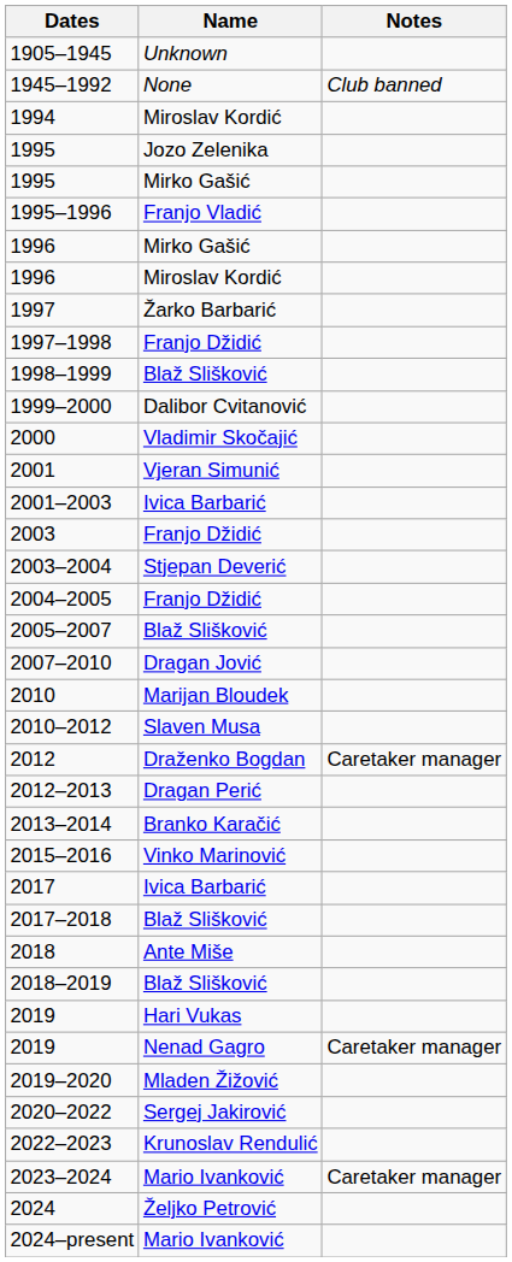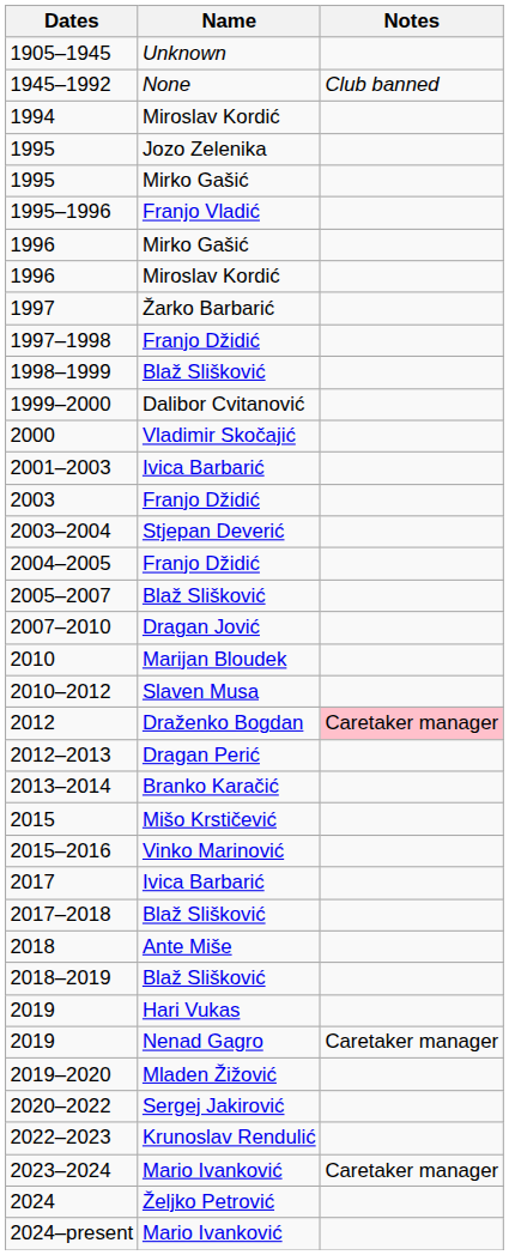 <table class="wikitable">
 <tr>
 <th>Dates</th>
 <th>Name</th>
 <th>Notes</th>
 </tr>
 <tr>
 <td>1905–1945</td>
 <td><em>Unknown</em></td>
 <td></td>
 </tr>
 <tr>
 <td>1945–1992</td>
 <td><em>None</em></td>
 <td><em>Club banned</em></td>
 </tr>
 <tr>
 <td>1994</td>
 <td> Miroslav Kordić</td>
 <td></td>
 </tr>
 <tr>
 <td>1995</td>
 <td> Jozo Zelenika</td>
 <td></td>
 </tr>
 <tr>
 <td>1995</td>
 <td> Mirko Gašić</td>
 <td></td>
 </tr>
 <tr>
 <td>1995–1996</td>
 <td> <a href='#'>Franjo Vladić</a></td>
 <td></td>
 </tr>
 <tr>
 <td>1996</td>
 <td> Mirko Gašić</td>
 <td></td>
 </tr>
 <tr>
 <td>1996</td>
 <td> Miroslav Kordić</td>
 <td></td>
 </tr>
 <tr>
 <td>1997</td>
 <td> Žarko Barbarić</td>
 <td></td>
 </tr>
 <tr>
 <td>1997–1998</td>
 <td> <a href='#'>Franjo Džidić</a></td>
 <td></td>
 </tr>
 <tr>
 <td>1998–1999</td>
 <td> <a href='#'>Blaž Slišković</a></td>
 <td></td>
 </tr>
 <tr>
 <td>1999–2000</td>
 <td> Dalibor Cvitanović</td>
 <td></td>
 </tr>
 <tr>
 <td>2000</td>
 <td> <a href='#'>Vladimir Skočajić</a></td>
 <td></td>
 </tr>
 <tr>
-<td>2001</td>
-<td> <a href='#'>Vjeran Simunić</a></td>
-<td></td>
-</tr>
-<tr>
 <td>2001–2003</td>
 <td> <a href='#'>Ivica Barbarić</a></td>
 <td></td>
 </tr>
 <tr>
 <td>2003</td>
 <td> <a href='#'>Franjo Džidić</a></td>
 <td></td>
 </tr>
 <tr>
 <td>2003–2004</td>
 <td> <a href='#'>Stjepan Deverić</a></td>
 <td></td>
 </tr>
 <tr>
 <td>2004–2005</td>
 <td> <a href='#'>Franjo Džidić</a></td>
 <td></td>
 </tr>
 <tr>
 <td>2005–2007</td>
 <td> <a href='#'>Blaž Slišković</a></td>
 <td></td>
 </tr>
 <tr>
 <td>2007–2010</td>
 <td> <a href='#'>Dragan Jović</a></td>
 <td></td>
 </tr>
 <tr>
 <td>2010</td>
 <td> <a href='#'>Marijan Bloudek</a></td>
 <td></td>
 </tr>
 <tr>
 <td>2010–2012</td>
 <td> <a href='#'>Slaven Musa</a></td>
 <td></td>
 </tr>
 <tr>
 <td>2012</td>
 <td> <a href='#'>Draženko Bogdan</a></td>
-<td>Caretaker manager</td>
+<td style="background: pink;">Caretaker manager</td>
 </tr>
 <tr>
 <td>2012–2013</td>
 <td>  <a href='#'>Dragan Perić</a></td>
 <td></td>
 </tr>
 <tr>
 <td>2013–2014</td>
 <td> <a href='#'>Branko Karačić</a></td>
+<td></td>
+</tr>
+<tr>
+<td>2015</td>
+<td> <a href='#'>Mišo Krstičević</a></td>
 <td></td>
 </tr>
 <tr>
 <td>2015–2016</td>
 <td> <a href='#'>Vinko Marinović</a></td>
 <td></td>
 </tr>
 <tr>
 <td>2017</td>
 <td> <a href='#'>Ivica Barbarić</a></td>
 <td></td>
 </tr>
 <tr>
 <td>2017–2018</td>
 <td> <a href='#'>Blaž Slišković</a></td>
 <td></td>
 </tr>
 <tr>
 <td>2018</td>
 <td> <a href='#'>Ante Miše</a></td>
 <td></td>
 </tr>
 <tr>
 <td>2018–2019</td>
 <td> <a href='#'>Blaž Slišković</a></td>
 <td></td>
 </tr>
 <tr>
 <td>2019</td>
 <td> <a href='#'>Hari Vukas</a></td>
 <td></td>
 </tr>
 <tr>
 <td>2019</td>
 <td> <a href='#'>Nenad Gagro</a></td>
 <td>Caretaker manager</td>
 </tr>
 <tr>
 <td>2019–2020</td>
 <td> <a href='#'>Mladen Žižović</a></td>
 <td></td>
 </tr>
 <tr>
 <td>2020–2022</td>
 <td> <a href='#'>Sergej Jakirović</a></td>
 <td></td>
 </tr>
 <tr>
 <td>2022–2023</td>
 <td> <a href='#'>Krunoslav Rendulić</a></td>
 <td></td>
 </tr>
 <tr>
 <td>2023–2024</td>
 <td> <a href='#'>Mario Ivanković</a></td>
 <td>Caretaker manager</td>
 </tr>
 <tr>
 <td>2024</td>
 <td> <a href='#'>Željko Petrović</a></td>
 <td></td>
 </tr>
 <tr>
 <td>2024–present</td>
 <td> <a href='#'>Mario Ivanković</a></td>
 <td></td>
 </tr>
 </table>
